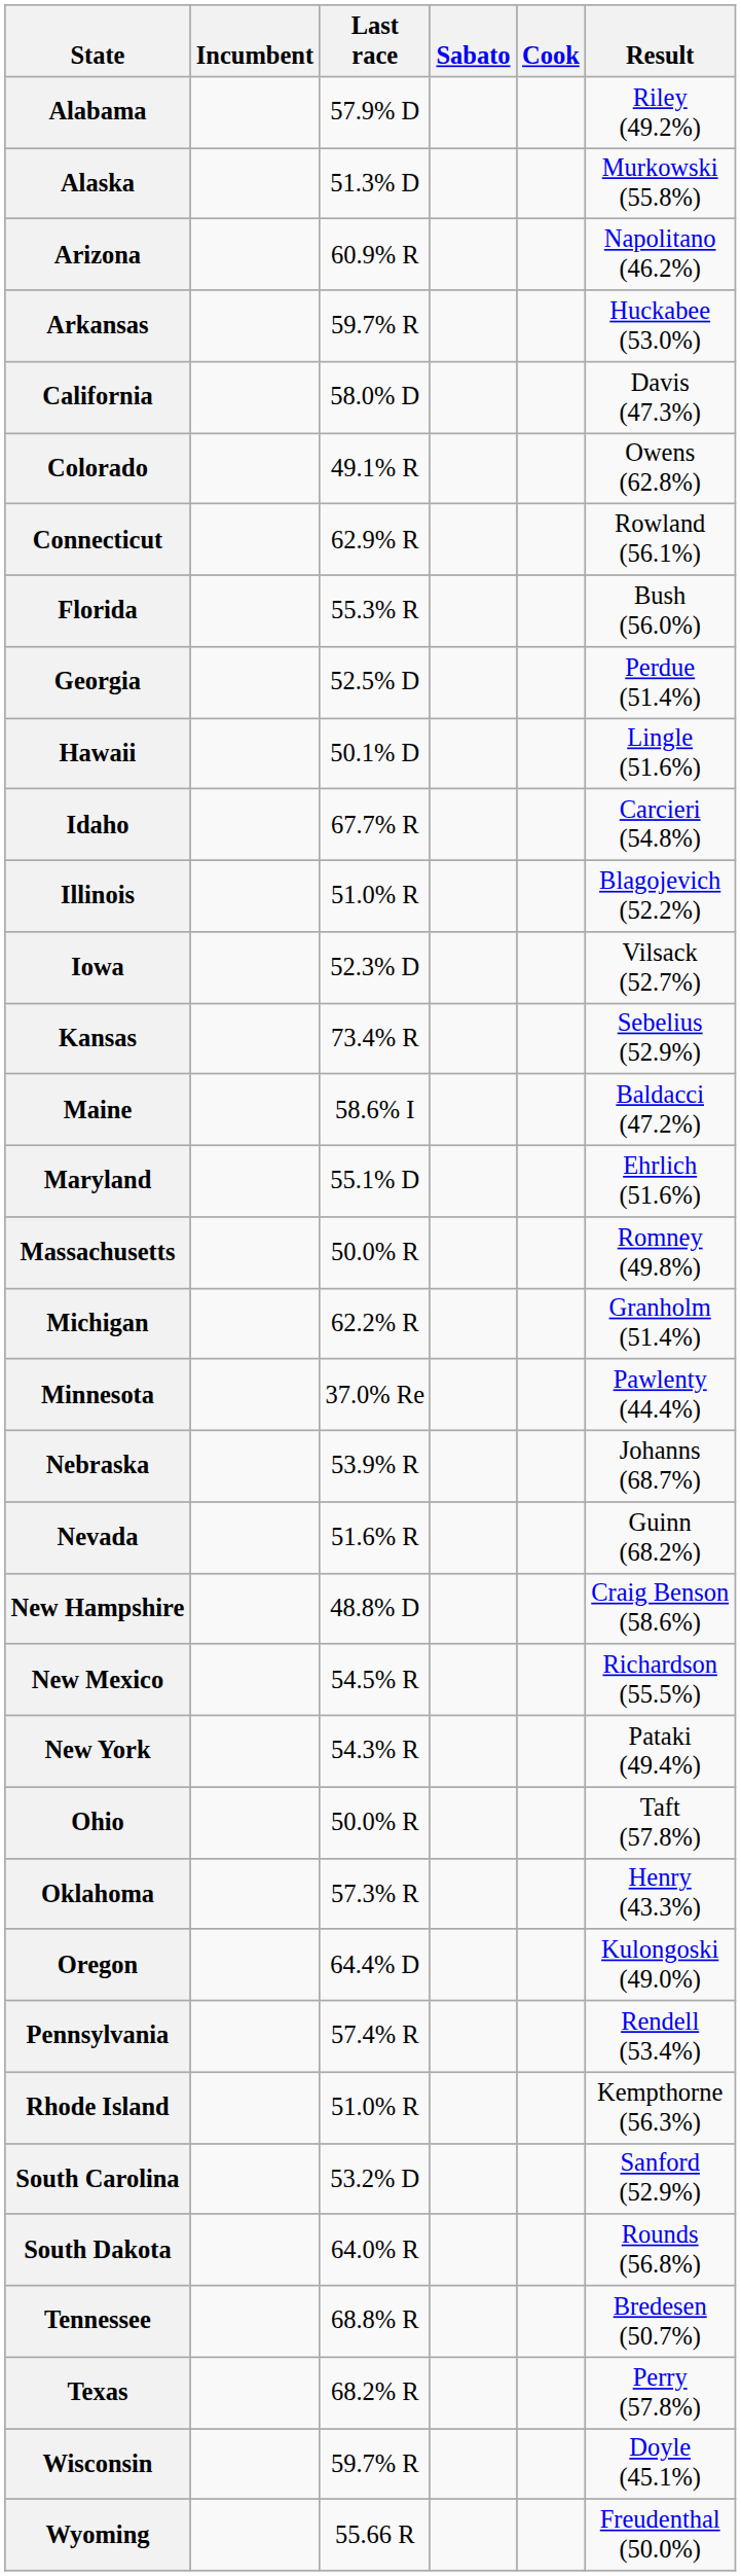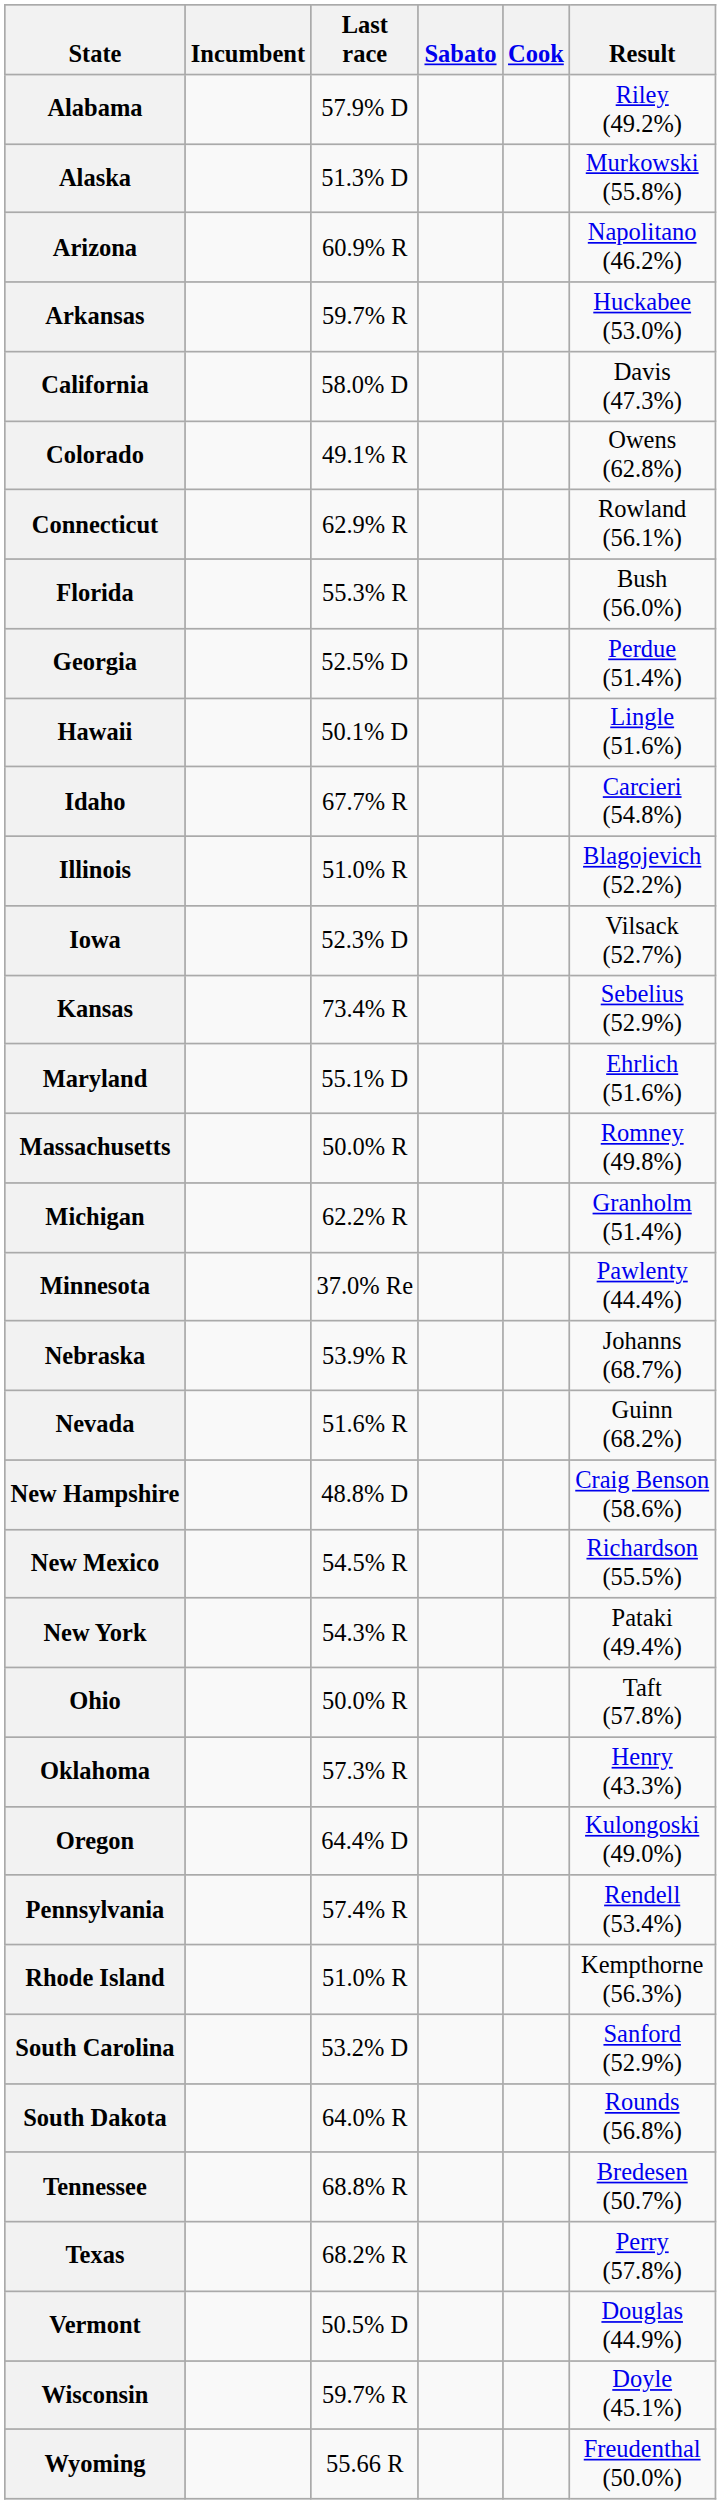 <table class="wikitable sortable" style="font-size:90%; text-align:center">
 <tr valign=bottom>
 <th>State</th>
 <th>Incumbent</th>
 <th>Last<br>race</th>
 <th><a href='#'>Sabato</a><br></th>
 <th><a href='#'>Cook</a><br></th>
 <th>Result</th>
 </tr>
 <tr>
 <th>Alabama</th>
 <td></td>
 <td>57.9% D</td>
 <td></td>
 <td></td>
 <td><a href='#'>Riley</a><br>(49.2%)</td>
 </tr>
 <tr>
 <th>Alaska</th>
 <td><br></td>
 <td>51.3% D</td>
 <td></td>
 <td></td>
 <td><a href='#'>Murkowski</a><br>(55.8%)</td>
 </tr>
 <tr>
 <th>Arizona</th>
 <td><br></td>
 <td>60.9% R</td>
 <td></td>
 <td></td>
 <td><a href='#'>Napolitano</a><br>(46.2%)</td>
 </tr>
 <tr>
 <th>Arkansas</th>
 <td></td>
 <td>59.7% R</td>
 <td></td>
 <td></td>
 <td><a href='#'>Huckabee</a><br>(53.0%)</td>
 </tr>
 <tr>
 <th>California</th>
 <td></td>
 <td>58.0% D</td>
 <td></td>
 <td></td>
 <td>Davis<br>(47.3%)</td>
 </tr>
 <tr>
 <th>Colorado</th>
 <td></td>
 <td>49.1% R</td>
 <td></td>
 <td></td>
 <td>Owens<br>(62.8%)</td>
 </tr>
 <tr>
 <th>Connecticut</th>
 <td></td>
 <td>62.9% R</td>
 <td></td>
 <td></td>
 <td>Rowland<br>(56.1%)</td>
 </tr>
 <tr>
 <th>Florida</th>
 <td></td>
 <td>55.3% R</td>
 <td></td>
 <td></td>
 <td>Bush<br>(56.0%)</td>
 </tr>
 <tr>
 <th>Georgia</th>
 <td></td>
 <td>52.5% D</td>
 <td></td>
 <td></td>
 <td><a href='#'>Perdue</a><br>(51.4%)</td>
 </tr>
 <tr>
 <th>Hawaii</th>
 <td><br></td>
 <td>50.1% D</td>
 <td></td>
 <td></td>
 <td><a href='#'>Lingle</a><br>(51.6%)</td>
 </tr>
 <tr>
 <th>Idaho</th>
 <td></td>
 <td>67.7% R</td>
 <td></td>
 <td></td>
 <td><a href='#'>Carcieri</a><br>(54.8%)</td>
 </tr>
 <tr>
 <th>Illinois</th>
 <td><br></td>
 <td>51.0% R</td>
 <td></td>
 <td></td>
 <td><a href='#'>Blagojevich</a><br>(52.2%)</td>
 </tr>
 <tr>
 <th>Iowa</th>
 <td></td>
 <td>52.3% D</td>
 <td></td>
 <td></td>
 <td>Vilsack<br>(52.7%)</td>
 </tr>
 <tr>
 <th>Kansas</th>
 <td><br></td>
 <td>73.4% R</td>
 <td></td>
 <td></td>
 <td><a href='#'>Sebelius</a><br>(52.9%)</td>
-</tr>
-<tr>
-<th>Maine</th>
-<td><br></td>
-<td>58.6% I</td>
-<td></td>
-<td></td>
-<td><a href='#'>Baldacci</a><br>(47.2%)</td>
 </tr>
 <tr>
 <th>Maryland</th>
 <td></td>
 <td>55.1% D</td>
 <td></td>
 <td></td>
 <td><a href='#'>Ehrlich</a><br>(51.6%)</td>
 </tr>
 <tr>
 <th>Massachusetts</th>
 <td><br></td>
 <td>50.0% R</td>
 <td></td>
 <td></td>
 <td><a href='#'>Romney</a><br>(49.8%)</td>
 </tr>
 <tr>
 <th>Michigan</th>
 <td><br></td>
 <td>62.2% R</td>
 <td></td>
 <td></td>
 <td><a href='#'>Granholm</a><br>(51.4%)</td>
 </tr>
 <tr>
 <th>Minnesota</th>
 <td><br></td>
 <td>37.0% Re</td>
 <td></td>
 <td></td>
 <td><a href='#'>Pawlenty</a><br>(44.4%)</td>
 </tr>
 <tr>
 <th>Nebraska</th>
 <td></td>
 <td>53.9% R</td>
 <td></td>
 <td></td>
 <td>Johanns<br>(68.7%)</td>
 </tr>
 <tr>
 <th>Nevada</th>
 <td></td>
 <td>51.6% R</td>
 <td></td>
 <td></td>
 <td>Guinn<br>(68.2%)</td>
 </tr>
 <tr>
 <th>New Hampshire</th>
 <td><br></td>
 <td>48.8% D</td>
 <td></td>
 <td></td>
 <td><a href='#'>Craig Benson</a><br>(58.6%)</td>
 </tr>
 <tr>
 <th>New Mexico</th>
 <td><br></td>
 <td>54.5% R</td>
 <td></td>
 <td></td>
 <td><a href='#'>Richardson</a><br>(55.5%)</td>
 </tr>
 <tr>
 <th>New York</th>
 <td></td>
 <td>54.3% R</td>
 <td></td>
 <td></td>
 <td>Pataki<br>(49.4%)</td>
 </tr>
 <tr>
 <th>Ohio</th>
 <td></td>
 <td>50.0% R</td>
 <td></td>
 <td></td>
 <td>Taft<br>(57.8%)</td>
 </tr>
 <tr>
 <th>Oklahoma</th>
 <td><br></td>
 <td>57.3% R</td>
 <td></td>
 <td></td>
 <td><a href='#'>Henry</a><br>(43.3%)</td>
 </tr>
 <tr>
 <th>Oregon</th>
 <td><br></td>
 <td>64.4% D</td>
 <td></td>
 <td></td>
 <td><a href='#'>Kulongoski</a><br>(49.0%)</td>
 </tr>
 <tr>
 <th>Pennsylvania</th>
 <td><br></td>
 <td>57.4% R</td>
 <td></td>
 <td></td>
 <td><a href='#'>Rendell</a><br>(53.4%)</td>
 </tr>
 <tr>
 <th>Rhode Island</th>
 <td><br></td>
 <td>51.0% R</td>
 <td></td>
 <td></td>
 <td>Kempthorne<br>(56.3%)</td>
 </tr>
 <tr>
 <th>South Carolina</th>
 <td></td>
 <td>53.2% D</td>
 <td></td>
 <td></td>
 <td><a href='#'>Sanford</a><br>(52.9%)</td>
 </tr>
 <tr>
 <th>South Dakota</th>
 <td><br></td>
 <td>64.0% R</td>
 <td></td>
 <td></td>
 <td><a href='#'>Rounds</a><br>(56.8%)</td>
 </tr>
 <tr>
 <th>Tennessee</th>
 <td><br></td>
 <td>68.8% R</td>
 <td></td>
 <td></td>
 <td><a href='#'>Bredesen</a><br>(50.7%)</td>
 </tr>
 <tr>
 <th>Texas</th>
 <td></td>
 <td>68.2% R</td>
 <td></td>
 <td></td>
 <td><a href='#'>Perry</a><br>(57.8%)</td>
 </tr>
 <tr>
+<th>Vermont</th>
+<td><br></td>
+<td>50.5% D</td>
+<td></td>
+<td></td>
+<td><a href='#'>Douglas</a><br>(44.9%)</td>
+</tr>
+<tr>
 <th>Wisconsin</th>
 <td></td>
 <td>59.7% R</td>
 <td></td>
 <td></td>
 <td><a href='#'>Doyle</a><br>(45.1%)</td>
 </tr>
 <tr>
 <th>Wyoming</th>
 <td><br></td>
 <td>55.66 R</td>
 <td></td>
 <td></td>
 <td><a href='#'>Freudenthal</a><br>(50.0%)</td>
 </tr>
 </table>
